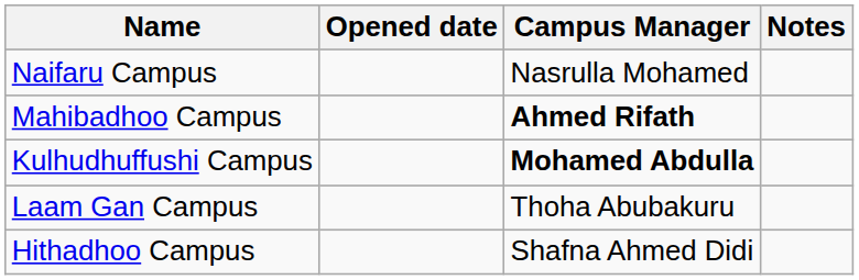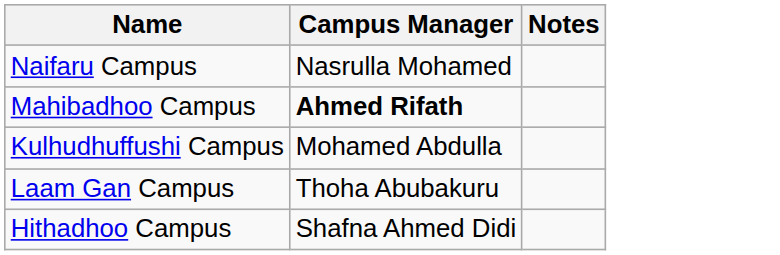 <table class="wikitable">
 <tr>
 <th>Name</th>
-<th>Opened date</th>
 <th>Campus Manager</th>
 <th>Notes</th>
 </tr>
 <tr>
 <td><a href='#'>Naifaru</a> Campus</td>
-<td></td>
 <td>Nasrulla Mohamed</td>
 <td></td>
 </tr>
 <tr>
 <td><a href='#'>Mahibadhoo</a> Campus</td>
-<td></td>
 <td><strong>Ahmed Rifath</strong></td>
 <td></td>
 </tr>
 <tr>
 <td><a href='#'>Kulhudhuffushi</a> Campus</td>
-<td></td>
-<td><strong>Mohamed Abdulla</strong></td>
+<td>Mohamed Abdulla</td>
 <td></td>
 </tr>
 <tr>
 <td><a href='#'>Laam Gan</a> Campus</td>
-<td></td>
 <td>Thoha Abubakuru</td>
 <td></td>
 </tr>
 <tr>
 <td><a href='#'>Hithadhoo</a> Campus</td>
-<td></td>
 <td>Shafna Ahmed Didi</td>
 <td></td>
 </tr>
 </table>
